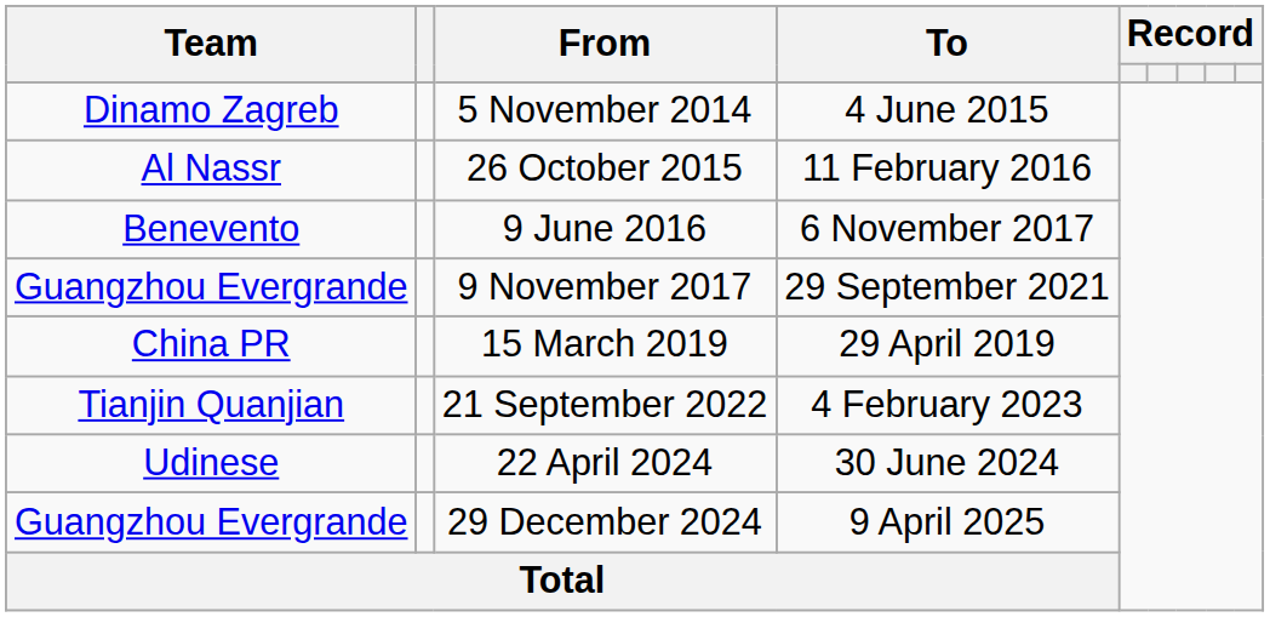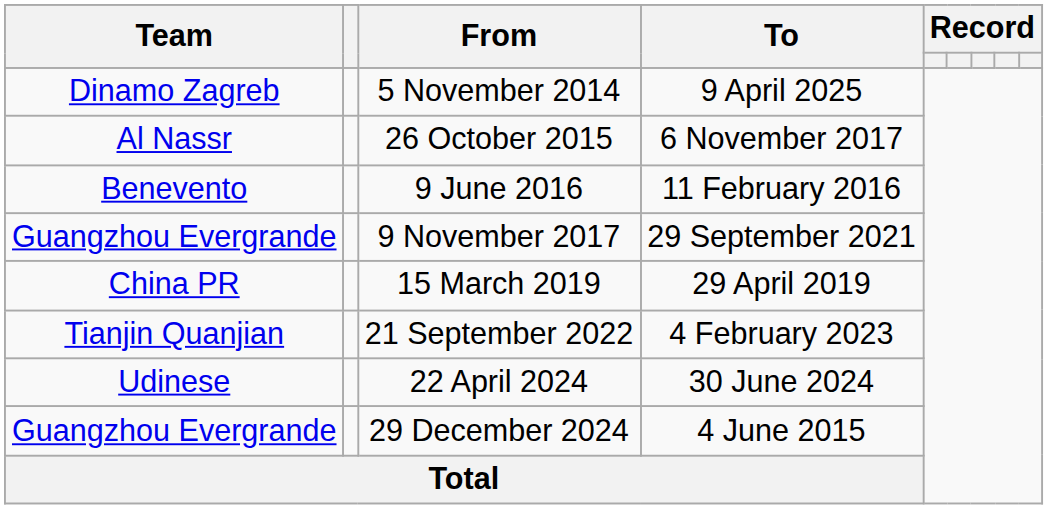 <table class="wikitable" style="text-align:center">
 <tr>
 <th rowspan="2">Team</th>
 <th rowspan="2"></th>
 <th rowspan="2">From</th>
 <th rowspan="2">To</th>
 <th colspan="5">Record</th>
 </tr>
 <tr>
 <th></th>
 <th></th>
 <th></th>
 <th></th>
 <th></th>
 </tr>
 <tr>
 <td><a href='#'>Dinamo Zagreb</a></td>
 <td></td>
 <td>5 November 2014</td>
-<td>4 June 2015<br></td>
+<td>9 April 2025<br></td>
 </tr>
 <tr>
 <td><a href='#'>Al Nassr</a></td>
 <td></td>
 <td>26 October 2015</td>
-<td>11 February 2016<br></td>
+<td>6 November 2017<br></td>
 </tr>
 <tr>
 <td><a href='#'>Benevento</a></td>
 <td></td>
 <td>9 June 2016</td>
-<td>6 November 2017<br></td>
+<td>11 February 2016<br></td>
 </tr>
 <tr>
 <td><a href='#'>Guangzhou Evergrande</a></td>
 <td></td>
 <td>9 November 2017</td>
 <td>29 September 2021<br></td>
 </tr>
 <tr>
 <td><a href='#'>China PR</a></td>
 <td></td>
 <td>15 March 2019</td>
 <td>29 April 2019<br></td>
 </tr>
 <tr>
 <td><a href='#'>Tianjin Quanjian</a></td>
 <td></td>
 <td>21 September 2022</td>
 <td>4 February 2023<br></td>
 </tr>
 <tr>
 <td><a href='#'>Udinese</a></td>
 <td></td>
 <td>22 April 2024</td>
 <td>30 June 2024<br></td>
 </tr>
 <tr>
 <td><a href='#'>Guangzhou Evergrande</a></td>
 <td></td>
 <td>29 December 2024</td>
-<td>9 April 2025<br></td>
+<td>4 June 2015<br></td>
 </tr>
 <tr>
 <th colspan="4">Total<br></th>
 </tr>
 </table>
